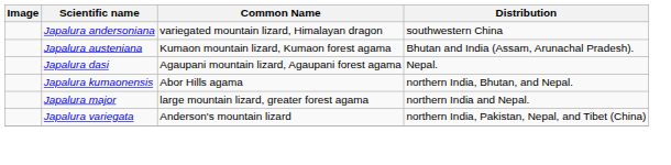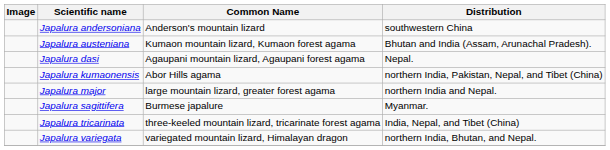 <table class="wikitable">
 <tr>
 <th>Image</th>
 <th>Scientific name</th>
 <th>Common Name</th>
 <th>Distribution</th>
 </tr>
 <tr>
 <td></td>
 <td><em><a href='#'>Japalura andersoniana</a></em> </td>
-<td>variegated mountain lizard, Himalayan dragon</td>
+<td>Anderson's mountain lizard</td>
 <td>southwestern China</td>
 </tr>
 <tr>
 <td></td>
 <td><em><a href='#'>Japalura austeniana</a></em> </td>
 <td>Kumaon mountain lizard, Kumaon forest agama</td>
 <td>Bhutan and India (Assam, Arunachal Pradesh).</td>
 </tr>
 <tr>
 <td></td>
 <td><em><a href='#'>Japalura dasi</a></em> </td>
 <td>Agaupani mountain lizard, Agaupani forest agama</td>
 <td>Nepal.</td>
 </tr>
 <tr>
 <td></td>
 <td><em><a href='#'>Japalura kumaonensis</a></em> </td>
 <td>Abor Hills agama</td>
-<td>northern India, Bhutan, and Nepal.</td>
+<td>northern India, Pakistan, Nepal, and Tibet (China)</td>
 </tr>
 <tr>
 <td></td>
 <td><em><a href='#'>Japalura major</a></em> </td>
 <td>large mountain lizard, greater forest agama</td>
 <td>northern India and Nepal.</td>
 </tr>
 <tr>
 <td></td>
+<td><em><a href='#'>Japalura sagittifera</a></em> </td>
+<td>Burmese japalure</td>
+<td>Myanmar.</td>
+</tr>
+<tr>
+<td></td>
+<td><em><a href='#'>Japalura tricarinata</a></em> </td>
+<td>three-keeled mountain lizard, tricarinate forest agama</td>
+<td>India, Nepal, and Tibet (China)</td>
+</tr>
+<tr>
+<td></td>
 <td><em><a href='#'>Japalura variegata</a></em> </td>
-<td>Anderson's mountain lizard</td>
-<td>northern India, Pakistan, Nepal, and Tibet (China)</td>
+<td>variegated mountain lizard, Himalayan dragon</td>
+<td>northern India, Bhutan, and Nepal.</td>
 </tr>
 <tr>
 </tr>
 </table>
